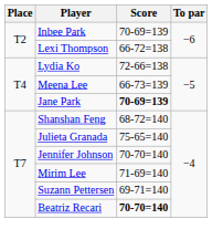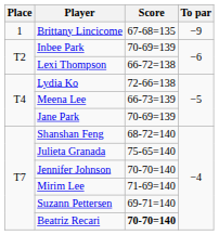 <table class="wikitable">
 <tr>
 <th>Place</th>
 <th>Player</th>
 <th>Score</th>
 <th>To par</th>
+</tr>
+<tr>
+<td align=center>1</td>
+<td> <a href='#'>Brittany Lincicome</a></td>
+<td>67-68=135</td>
+<td align=center>−9</td>
 </tr>
 <tr>
 <td rowspan=2 align=center>T2</td>
 <td> <a href='#'>Inbee Park</a></td>
 <td>70-69=139</td>
 <td rowspan=2 align=center>−6</td>
 </tr>
 <tr>
 <td> <a href='#'>Lexi Thompson</a></td>
 <td>66-72=138</td>
 </tr>
 <tr>
 <td rowspan=3 align=center>T4</td>
 <td> <a href='#'>Lydia Ko</a></td>
 <td>72-66=138</td>
 <td rowspan=3 align=center>−5</td>
 </tr>
 <tr>
 <td> <a href='#'>Meena Lee</a></td>
 <td>66-73=139</td>
 </tr>
 <tr>
 <td> <a href='#'>Jane Park</a></td>
-<td><strong>70-69=139</strong></td>
+<td>70-69=139</td>
 </tr>
 <tr>
 <td rowspan=6 align=center>T7</td>
 <td> <a href='#'>Shanshan Feng</a></td>
 <td>68-72=140</td>
 <td rowspan=6 align=center>−4</td>
 </tr>
 <tr>
 <td> <a href='#'>Julieta Granada</a></td>
 <td>75-65=140</td>
 </tr>
 <tr>
 <td> <a href='#'>Jennifer Johnson</a></td>
 <td>70-70=140</td>
 </tr>
 <tr>
 <td> <a href='#'>Mirim Lee</a></td>
 <td>71-69=140</td>
 </tr>
 <tr>
 <td> <a href='#'>Suzann Pettersen</a></td>
 <td>69-71=140</td>
 </tr>
 <tr>
 <td> <a href='#'>Beatriz Recari</a></td>
 <td><strong>70-70=140</strong></td>
 </tr>
 </table>
